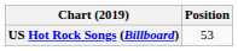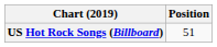 <table class="wikitable plainrowheaders">
 <tr>
 <th>Chart (2019)</th>
 <th>Position</th>
 </tr>
 <tr>
 <th scope="row">US <a href='#'>Hot Rock Songs</a> (<em><a href='#'>Billboard</a></em>)</th>
-<td align="center">53</td>
+<td align="center">51</td>
 </tr>
 </table>
